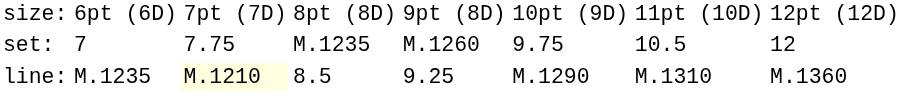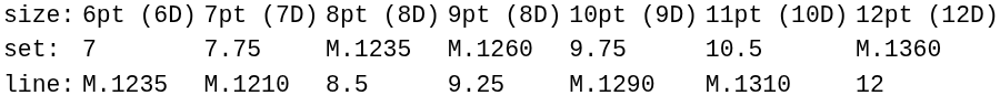 <table style="margin-left:40px;">
 <tr>
 <td>size:</td>
 <td>6pt (6D)</td>
 <td>7pt (7D)</td>
 <td>8pt (8D)</td>
 <td>9pt (8D)</td>
 <td>10pt (9D)</td>
 <td>11pt (10D)</td>
 <td>12pt (12D)</td>
 </tr>
 <tr>
 <td>set:</td>
 <td>7</td>
 <td>7.75</td>
 <td>M.1235</td>
 <td>M.1260</td>
 <td>9.75</td>
 <td>10.5</td>
-<td>12</td>
+<td>M.1360</td>
 </tr>
 <tr>
 <td>line:</td>
 <td>M.1235</td>
-<td style="background: lightyellow;">M.1210</td>
+<td>M.1210</td>
 <td>8.5</td>
 <td>9.25</td>
 <td>M.1290</td>
 <td>M.1310</td>
-<td>M.1360</td>
+<td>12</td>
 </tr>
 </table>
